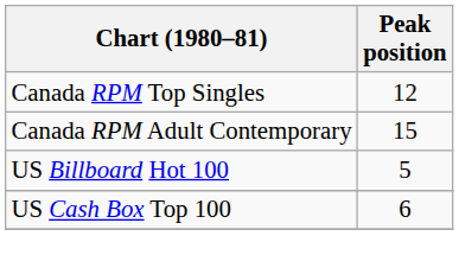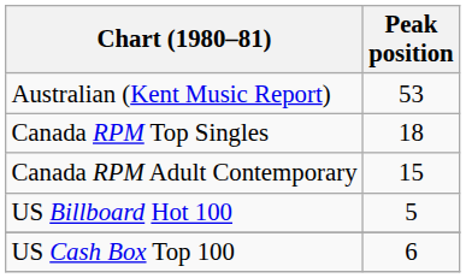 <table class="wikitable sortable">
 <tr>
 <th align="left">Chart (1980–81)</th>
 <th align="left">Peak<br>position</th>
 </tr>
 <tr>
+<td>Australian (<a href='#'>Kent Music Report</a>)</td>
+<td style="text-align:center;">53</td>
+</tr>
+<tr>
 <td>Canada <em><a href='#'>RPM</a></em> Top Singles</td>
-<td style="text-align:center;">12</td>
+<td style="text-align:center;">18</td>
 </tr>
 <tr>
 <td>Canada <em>RPM</em> Adult Contemporary</td>
 <td style="text-align:center;">15</td>
 </tr>
 <tr>
 <td>US <em><a href='#'>Billboard</a></em> <a href='#'>Hot 100</a></td>
 <td style="text-align:center;">5</td>
 </tr>
 <tr>
 </tr>
 <tr>
 <td>US <em><a href='#'>Cash Box</a></em> Top 100</td>
 <td style="text-align:center;">6</td>
 </tr>
 <tr>
 </tr>
 </table>
